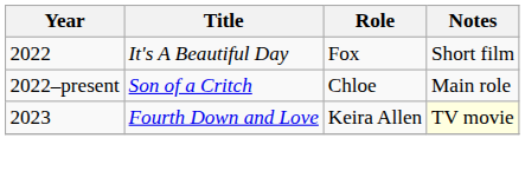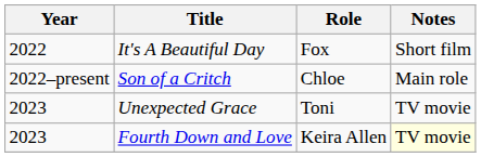 <table class="wikitable sortable">
 <tr>
 <th>Year</th>
 <th>Title</th>
 <th>Role</th>
 <th class="unsortable">Notes</th>
 </tr>
 <tr>
 <td>2022</td>
 <td><em>It's A Beautiful Day</em></td>
 <td>Fox</td>
 <td>Short film</td>
 </tr>
 <tr>
 <td>2022–present</td>
 <td><em><a href='#'>Son of a Critch</a></em></td>
 <td>Chloe</td>
 <td>Main role</td>
 </tr>
 <tr>
 <td>2023</td>
+<td><em>Unexpected Grace</em></td>
+<td>Toni</td>
+<td>TV movie</td>
+</tr>
+<tr>
+<td>2023</td>
 <td><em><a href='#'>Fourth Down and Love</a></em></td>
 <td>Keira Allen</td>
 <td style="background: lightyellow;">TV movie</td>
 </tr>
 <tr>
 </tr>
 </table>
